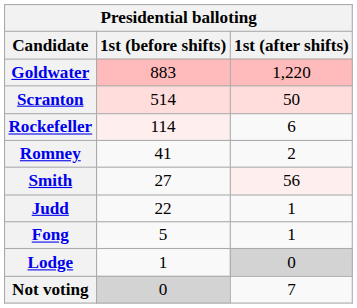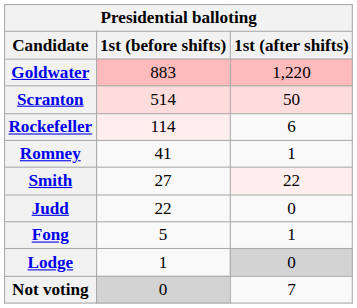 <table class="wikitable sortable" style="text-align:center">
 <tr>
 <th colspan="3"><strong>Presidential balloting</strong></th>
 </tr>
 <tr>
 <th>Candidate</th>
 <th>1st (before shifts)</th>
 <th>1st (after shifts)</th>
 </tr>
 <tr>
 <th><a href='#'>Goldwater</a></th>
 <td style="background:#fbb;">883</td>
 <td style="background:#fbb;">1,220</td>
 </tr>
 <tr>
 <th><a href='#'>Scranton</a></th>
 <td style="background:#fdd;">514</td>
 <td style="background:#fdd;">50</td>
 </tr>
 <tr>
 <th><a href='#'>Rockefeller</a></th>
 <td style="background:#fee;">114</td>
 <td>6</td>
 </tr>
 <tr>
 <th><a href='#'>Romney</a></th>
 <td>41</td>
-<td>2</td>
+<td>1</td>
 </tr>
 <tr>
 <th><a href='#'>Smith</a></th>
 <td>27</td>
-<td style="background:#fee;">56</td>
+<td style="background:#fee;">22</td>
 </tr>
 <tr>
 <th><a href='#'>Judd</a></th>
 <td>22</td>
-<td>1</td>
+<td>0</td>
 </tr>
 <tr>
 <th><a href='#'>Fong</a></th>
 <td>5</td>
 <td>1</td>
 </tr>
 <tr>
 <th><a href='#'>Lodge</a></th>
 <td>1</td>
 <td style="background:#d3d3d3">0</td>
 </tr>
 <tr>
 <th>Not voting</th>
 <td style="background:#d3d3d3">0</td>
 <td>7</td>
 </tr>
 </table>
